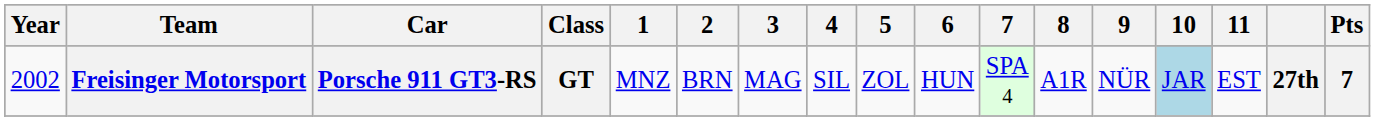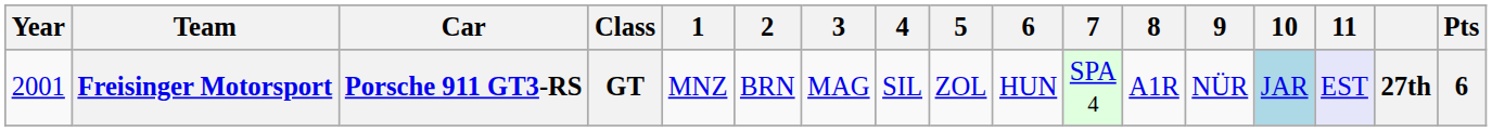 <table class="wikitable" style="text-align:center; font-size:90%">
 <tr>
 <th>Year</th>
 <th>Team</th>
 <th>Car</th>
 <th>Class</th>
 <th>1</th>
 <th>2</th>
 <th>3</th>
 <th>4</th>
 <th>5</th>
 <th>6</th>
 <th>7</th>
 <th>8</th>
 <th>9</th>
 <th>10</th>
 <th>11</th>
 <th></th>
 <th>Pts</th>
 </tr>
 <tr>
-<td><a href='#'>2002</a></td>
+<td><a href='#'>2001</a></td>
 <th><a href='#'>Freisinger Motorsport</a></th>
 <th><a href='#'>Porsche 911 GT3</a>-RS</th>
 <th>GT</th>
 <td><a href='#'>MNZ</a></td>
 <td><a href='#'>BRN</a></td>
 <td><a href='#'>MAG</a></td>
 <td><a href='#'>SIL</a></td>
 <td><a href='#'>ZOL</a></td>
 <td><a href='#'>HUN</a></td>
 <td style="background:#DFFFDF;"><a href='#'>SPA</a><br><small>4</small></td>
 <td><a href='#'>A1R</a></td>
 <td><a href='#'>NÜR</a></td>
 <td style="background: lightblue;"><a href='#'>JAR</a></td>
-<td><a href='#'>EST</a></td>
+<td style="background: lavender;"><a href='#'>EST</a></td>
 <th>27th</th>
-<th>7</th>
+<th>6</th>
 </tr>
 </table>
